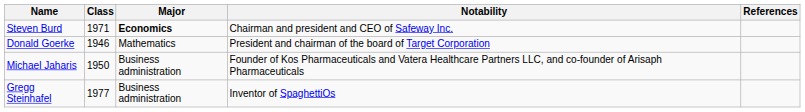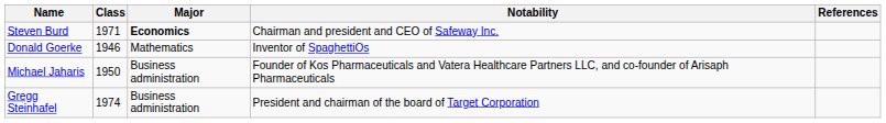 <table class="wikitable sortable" style="width:100%;">
 <tr>
 <th>Name</th>
 <th>Class</th>
 <th>Major</th>
 <th>Notability</th>
 <th>References</th>
 </tr>
 <tr>
 <td><a href='#'>Steven Burd</a></td>
 <td>1971</td>
 <td><strong>Economics</strong></td>
 <td>Chairman and president and CEO of <a href='#'>Safeway Inc.</a></td>
 <td></td>
 </tr>
 <tr>
 <td><a href='#'>Donald Goerke</a></td>
 <td>1946</td>
 <td>Mathematics</td>
-<td>President and chairman of the board of <a href='#'>Target Corporation</a></td>
+<td>Inventor of <a href='#'>SpaghettiOs</a></td>
 <td></td>
 </tr>
 <tr>
 <td><a href='#'>Michael Jaharis</a></td>
 <td>1950</td>
 <td>Business administration</td>
 <td>Founder of Kos Pharmaceuticals and Vatera Healthcare Partners LLC, and co-founder of Arisaph Pharmaceuticals</td>
 <td></td>
 </tr>
 <tr>
 <td><a href='#'>Gregg Steinhafel</a></td>
-<td>1977</td>
+<td>1974</td>
 <td>Business administration</td>
-<td>Inventor of <a href='#'>SpaghettiOs</a></td>
+<td>President and chairman of the board of <a href='#'>Target Corporation</a></td>
 <td></td>
 </tr>
 </table>
